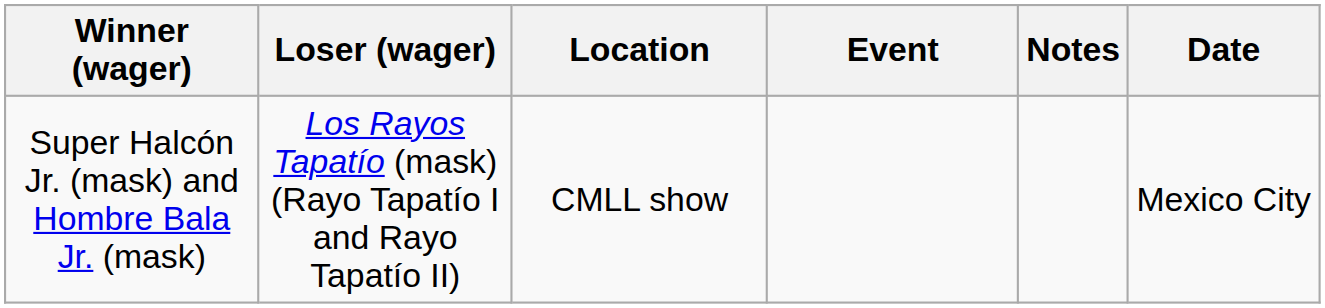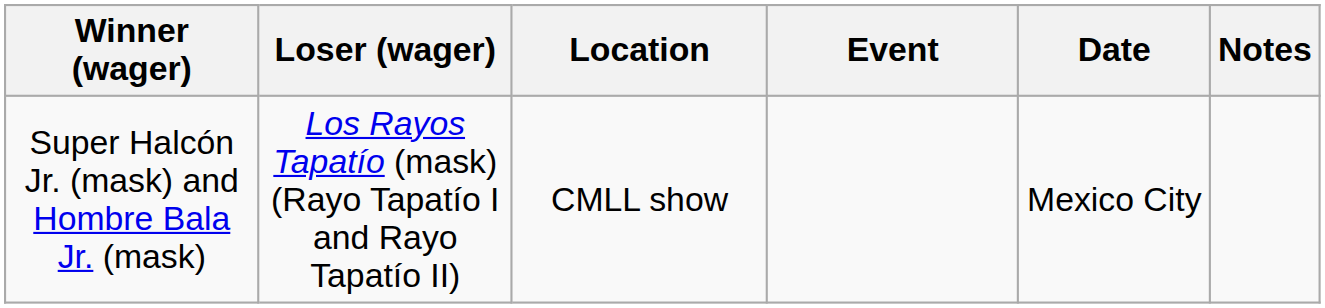 <table class="wikitable sortable" width=100%  style="text-align: center">
 <tr>
 <th width=20% scope="col">Winner (wager)</th>
 <th width=20% scope="col">Loser (wager)</th>
 <th width=20% scope="col">Location</th>
 <th width=20% scope="col">Event</th>
+<th width=15% scope="col">Date</th>
 <th class="unsortable" width=5% scope="col">Notes</th>
-<th width=15% scope="col">Date</th>
 </tr>
 <tr>
 <td>Super Halcón Jr. (mask) and <a href='#'>Hombre Bala Jr.</a> (mask)</td>
 <td><em><a href='#'>Los Rayos Tapatío</a></em> (mask) <br>(Rayo Tapatío I and Rayo Tapatío II)</td>
 <td>CMLL show</td>
 <td></td>
+<td>Mexico City</td>
 <td></td>
-<td>Mexico City</td>
 </tr>
 </table>
